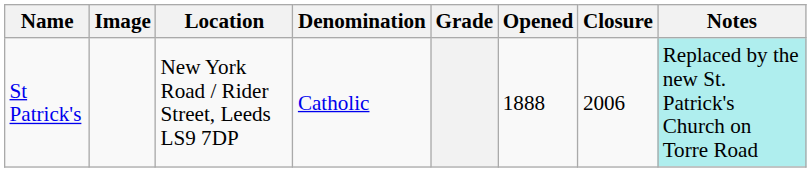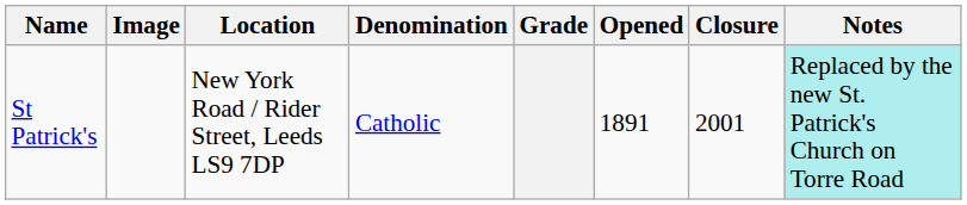 <table class="wikitable sortable">
 <tr>
 <th>Name</th>
 <th class="unsortable">Image</th>
 <th>Location</th>
 <th>Denomination</th>
 <th>Grade</th>
 <th>Opened</th>
 <th>Closure</th>
 <th class="unsortable">Notes</th>
 </tr>
 <tr>
 <td><a href='#'>St Patrick's</a></td>
 <td></td>
 <td>New York Road / Rider Street, Leeds LS9 7DP</td>
 <td><a href='#'>Catholic</a></td>
 <th></th>
-<td>1888</td>
-<td>2006</td>
+<td>1891</td>
+<td>2001</td>
 <td style="background: paleturquoise;">Replaced by the new St. Patrick's Church on Torre Road</td>
 </tr>
 </table>
